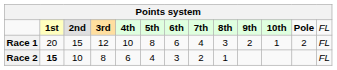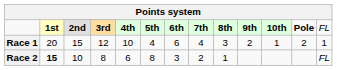 <table class="wikitable" style="font-size:90%; text-align:center">
 <tr>
 <th colspan="22">Points system</th>
 </tr>
 <tr>
 <td></td>
 <td style="background:#ffffbf;"> <strong>1st</strong> </td>
 <td style="background:#dfdfdf;"> <strong>2nd</strong> </td>
 <td style="background:#ffdf9f;"> <strong>3rd</strong> </td>
 <td style="background:#dfffdf;"> <strong>4th</strong> </td>
 <td style="background:#dfffdf;"> <strong>5th</strong> </td>
 <td style="background:#dfffdf;"> <strong>6th</strong> </td>
 <td style="background:#dfffdf;"> <strong>7th</strong> </td>
 <td style="background:#dfffdf;"> <strong>8th</strong> </td>
 <td style="background:#dfffdf;"> <strong>9th</strong> </td>
 <td style="background:#dfffdf;"> <strong>10th</strong> </td>
 <td><strong>Pole</strong></td>
 <td><em>FL</em></td>
 </tr>
 <tr>
 <th>Race 1</th>
 <td>20</td>
 <td>15</td>
 <td>12</td>
 <td>10</td>
-<td>8</td>
+<td>4</td>
 <td>6</td>
 <td>4</td>
 <td>3</td>
 <td>2</td>
 <td>1</td>
 <td>2</td>
-<td><em>FL</em></td>
+<td>1</td>
 </tr>
 <tr>
 <th>Race 2</th>
 <td><strong>15</strong></td>
 <td>10</td>
 <td>8</td>
 <td>6</td>
-<td>4</td>
+<td>8</td>
 <td>3</td>
 <td>2</td>
 <td>1</td>
 <td></td>
 <td></td>
 <td></td>
 <td><em>FL</em></td>
 </tr>
 </table>
